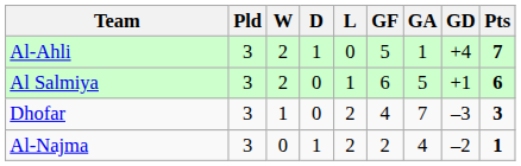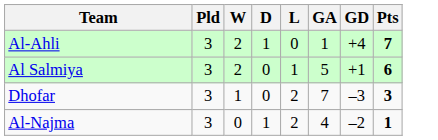 <table class="wikitable" style="text-align: center;">
 <tr>
 <th width="175">Team</th>
 <th width="20">Pld</th>
 <th width="20">W</th>
 <th width="20">D</th>
 <th width="20">L</th>
-<th width="20">GF</th>
 <th width="20">GA</th>
 <th width="20">GD</th>
 <th width="20">Pts</th>
 </tr>
 <tr bgcolor=#ccffcc>
 <td align=left> <a href='#'>Al-Ahli</a></td>
 <td>3</td>
 <td>2</td>
 <td>1</td>
 <td>0</td>
-<td>5</td>
 <td>1</td>
 <td>+4</td>
 <td><strong>7</strong></td>
 </tr>
 <tr bgcolor=#ccffcc>
 <td align=left> <a href='#'>Al Salmiya</a></td>
 <td>3</td>
 <td>2</td>
 <td>0</td>
 <td>1</td>
-<td>6</td>
 <td>5</td>
 <td>+1</td>
 <td><strong>6</strong></td>
 </tr>
 <tr>
 <td align=left> <a href='#'>Dhofar</a></td>
 <td>3</td>
 <td>1</td>
 <td>0</td>
 <td>2</td>
-<td>4</td>
 <td>7</td>
 <td>–3</td>
 <td><strong>3</strong></td>
 </tr>
 <tr>
 <td align=left> <a href='#'>Al-Najma</a></td>
 <td>3</td>
 <td>0</td>
 <td>1</td>
 <td>2</td>
-<td>2</td>
 <td>4</td>
 <td>–2</td>
 <td><strong>1</strong></td>
 </tr>
 </table>
